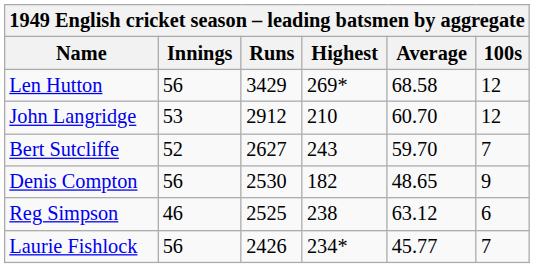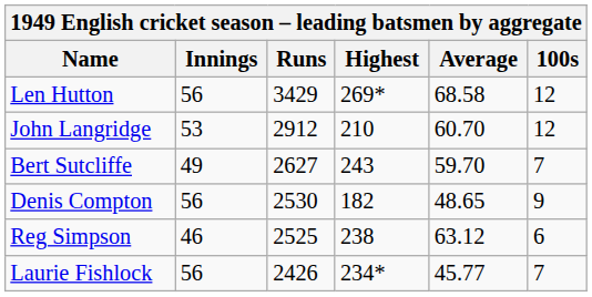 <table class="wikitable">
 <tr>
 <th bgcolor="#efefef" colspan="7">1949 English cricket season – leading batsmen by aggregate</th>
 </tr>
 <tr bgcolor="#efefef">
 <th>Name</th>
 <th>Innings</th>
 <th>Runs</th>
 <th>Highest</th>
 <th>Average</th>
 <th>100s</th>
 </tr>
 <tr>
 <td><a href='#'>Len Hutton</a></td>
 <td>56</td>
 <td>3429</td>
 <td>269*</td>
 <td>68.58</td>
 <td>12</td>
 </tr>
 <tr>
 <td><a href='#'>John Langridge</a></td>
 <td>53</td>
 <td>2912</td>
 <td>210</td>
 <td>60.70</td>
 <td>12</td>
 </tr>
 <tr>
 <td><a href='#'>Bert Sutcliffe</a></td>
-<td>52</td>
+<td>49</td>
 <td>2627</td>
 <td>243</td>
 <td>59.70</td>
 <td>7</td>
 </tr>
 <tr>
 <td><a href='#'>Denis Compton</a></td>
 <td>56</td>
 <td>2530</td>
 <td>182</td>
 <td>48.65</td>
 <td>9</td>
 </tr>
 <tr>
 <td><a href='#'>Reg Simpson</a></td>
 <td>46</td>
 <td>2525</td>
 <td>238</td>
 <td>63.12</td>
 <td>6</td>
 </tr>
 <tr>
 <td><a href='#'>Laurie Fishlock</a></td>
 <td>56</td>
 <td>2426</td>
 <td>234*</td>
 <td>45.77</td>
 <td>7</td>
 </tr>
 </table>
